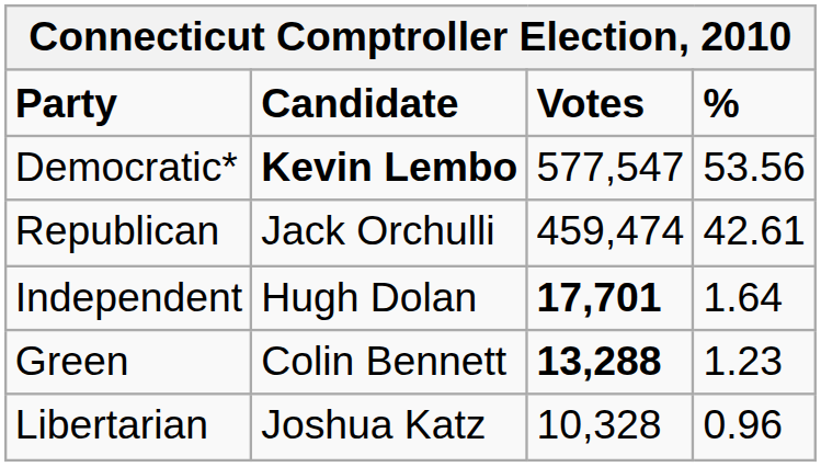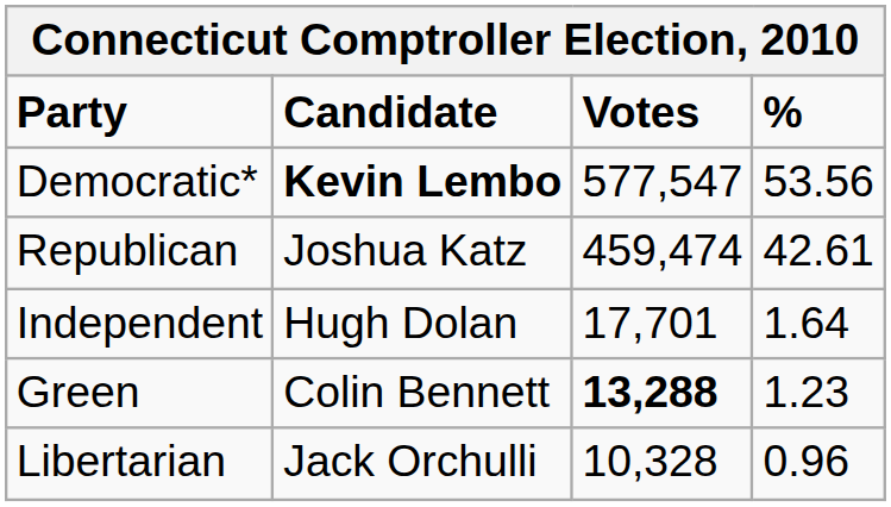 <table class="wikitable">
 <tr>
 <th colspan="4">Connecticut Comptroller Election, 2010</th>
 </tr>
 <tr>
 <td><strong>Party</strong></td>
 <td><strong>Candidate</strong></td>
 <td><strong>Votes</strong></td>
 <td><strong>%</strong></td>
 </tr>
 <tr>
 <td>Democratic*</td>
 <td><strong>Kevin Lembo</strong></td>
 <td>577,547</td>
 <td>53.56</td>
 </tr>
 <tr>
 <td>Republican</td>
-<td>Jack Orchulli</td>
+<td>Joshua Katz</td>
 <td>459,474</td>
 <td>42.61</td>
 </tr>
 <tr>
 <td>Independent</td>
 <td>Hugh Dolan</td>
-<td><strong>17,701</strong></td>
+<td>17,701</td>
 <td>1.64</td>
 </tr>
 <tr>
 <td>Green</td>
 <td>Colin Bennett</td>
 <td><strong>13,288</strong></td>
 <td>1.23</td>
 </tr>
 <tr>
 <td>Libertarian</td>
-<td>Joshua Katz</td>
+<td>Jack Orchulli</td>
 <td>10,328</td>
 <td>0.96</td>
 </tr>
 </table>
